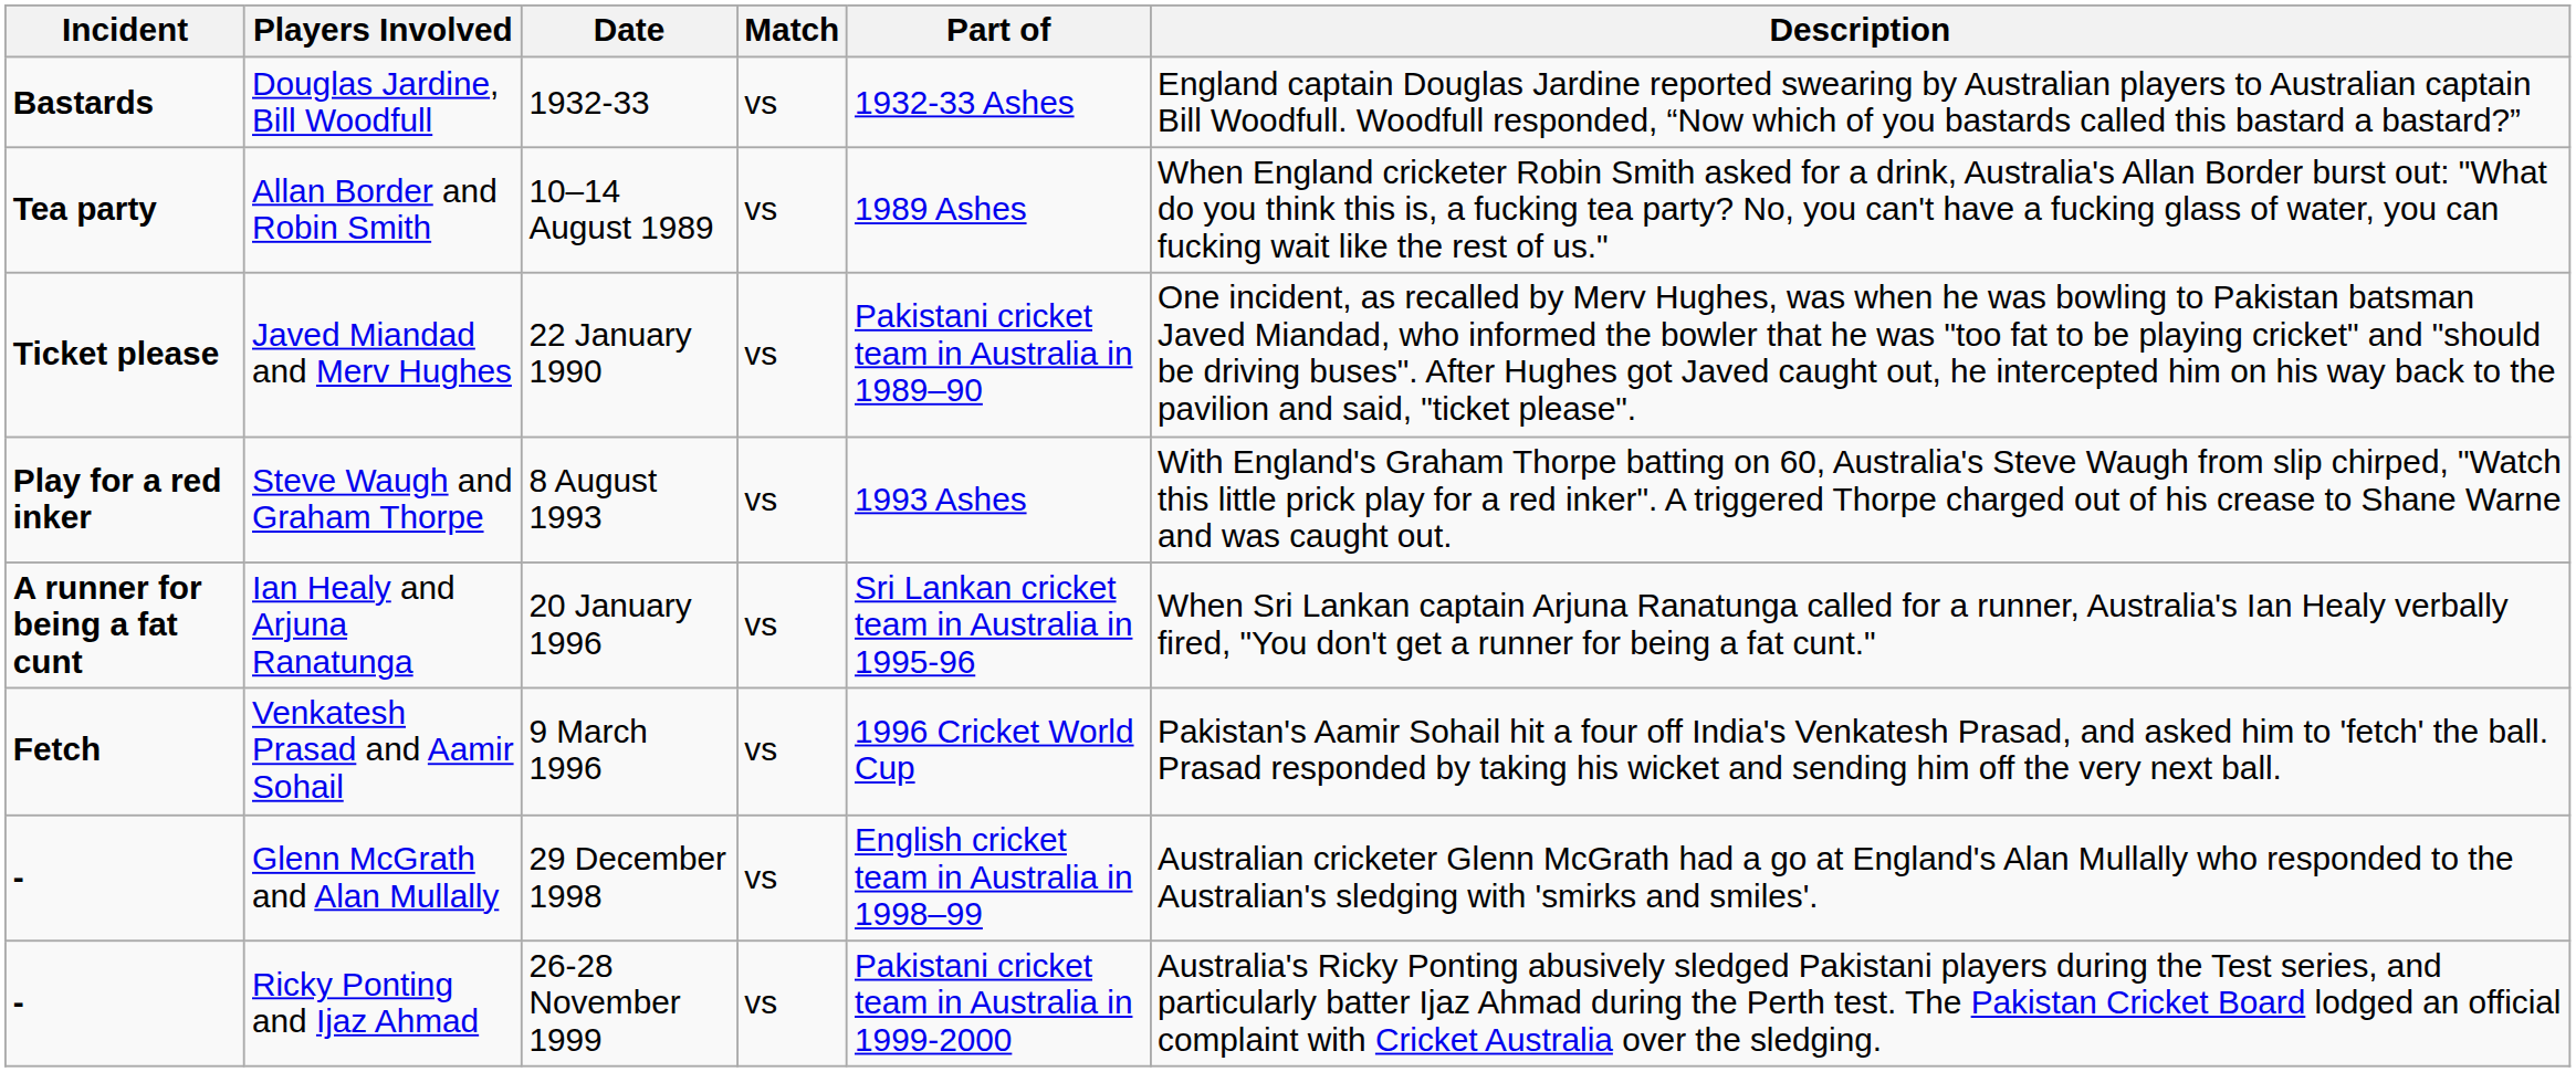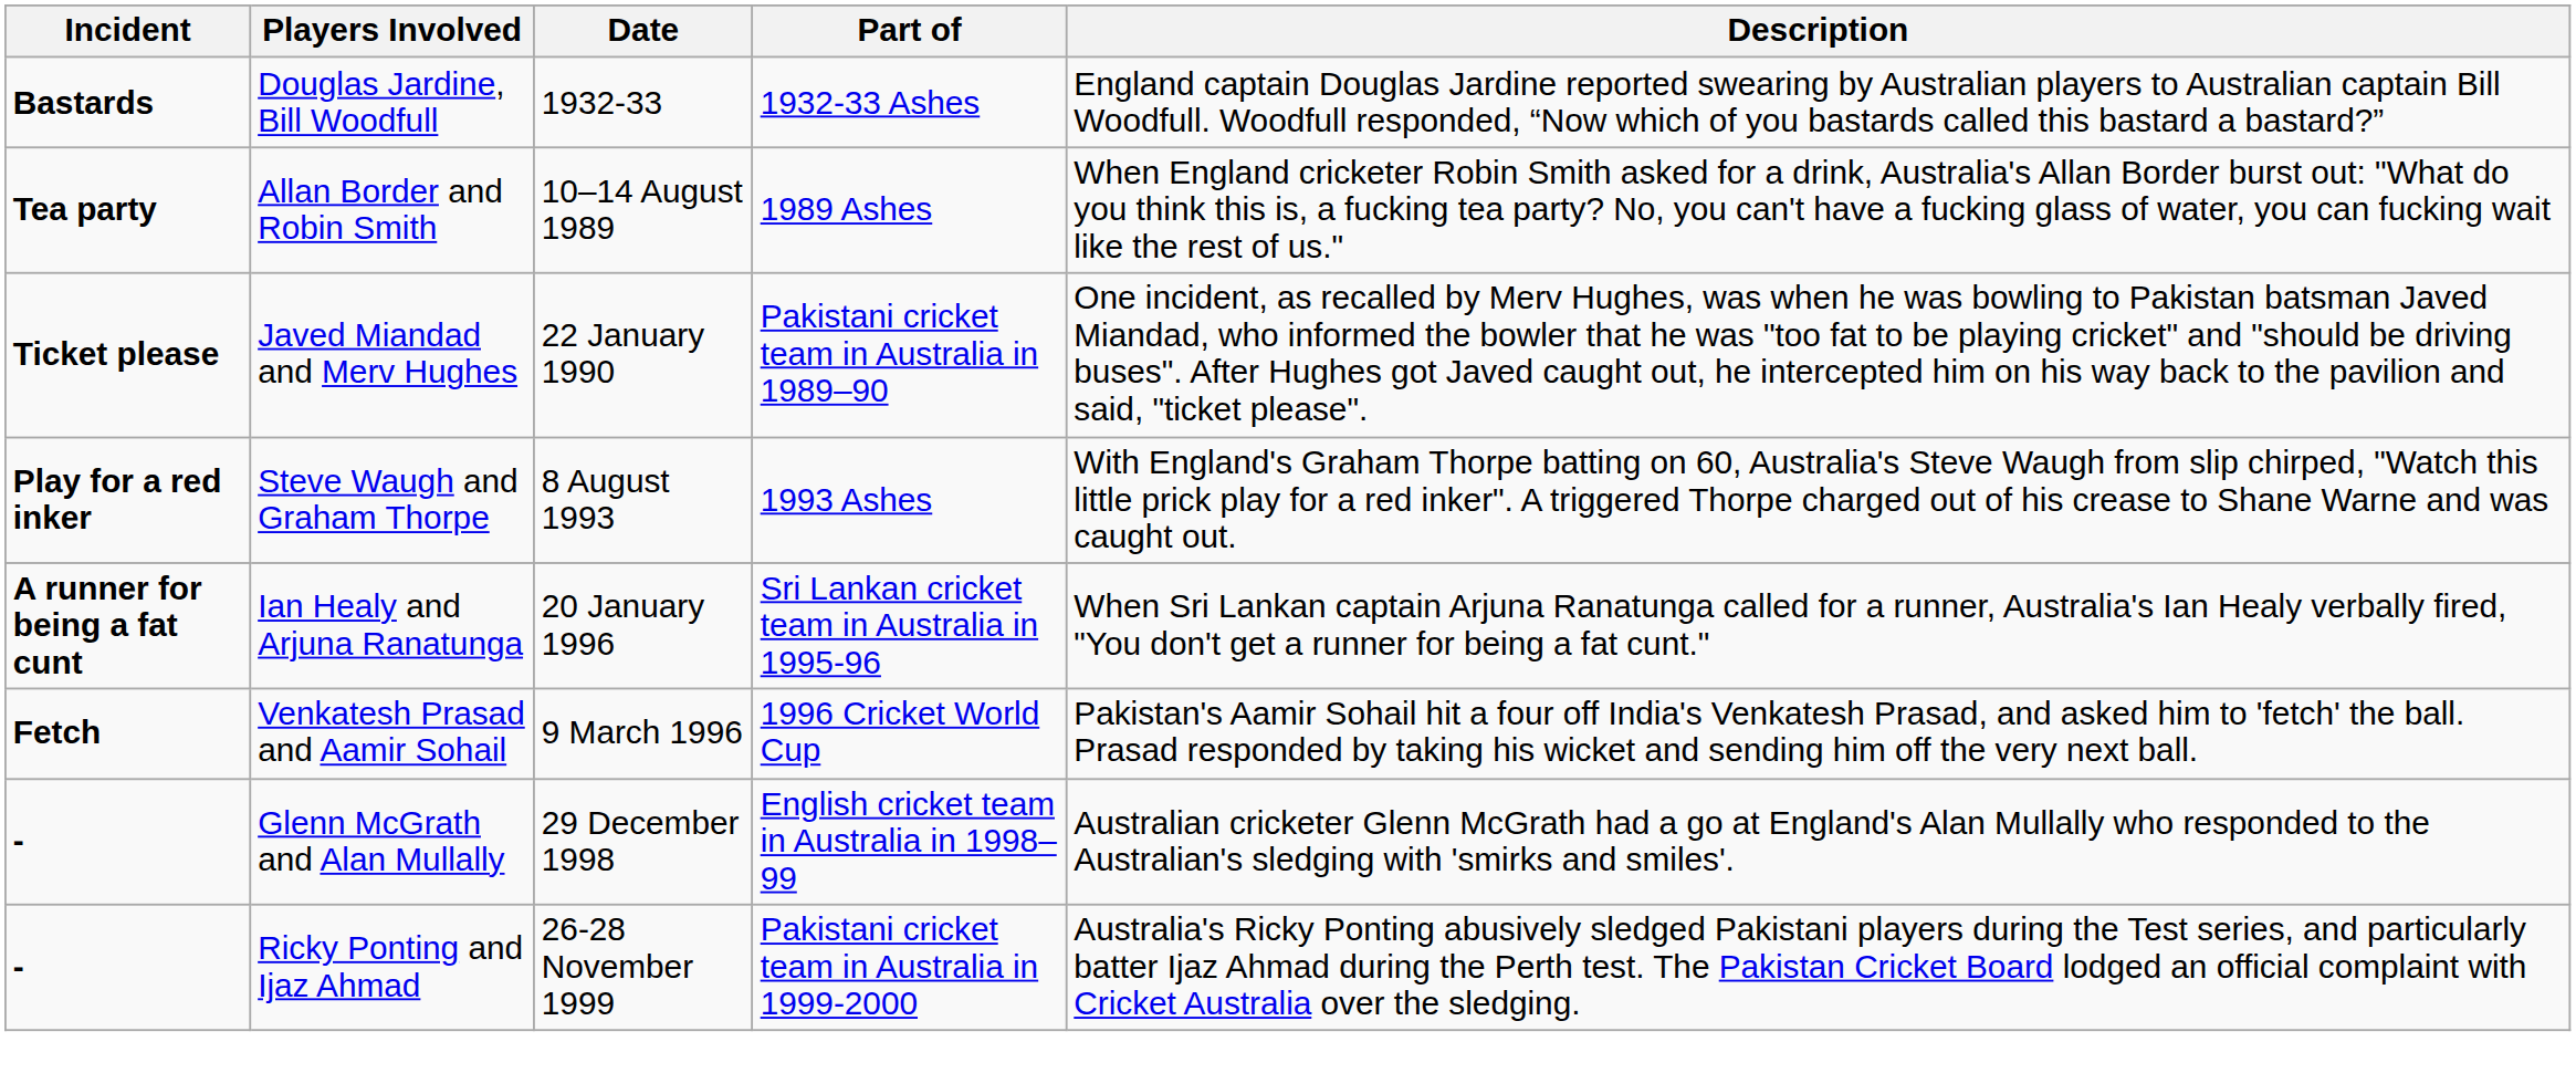 <table class="wikitable mw-collapsible mw-collapsed">
 <tr>
 <th>Incident</th>
 <th>Players Involved</th>
 <th>Date</th>
-<th>Match</th>
 <th>Part of</th>
 <th>Description</th>
 </tr>
 <tr>
 <td><strong>Bastards</strong></td>
 <td><a href='#'>Douglas Jardine</a>, <a href='#'>Bill Woodfull</a></td>
 <td>1932-33</td>
-<td> vs </td>
 <td><a href='#'>1932-33 Ashes</a></td>
 <td>England captain Douglas Jardine reported swearing by Australian players to Australian captain Bill Woodfull. Woodfull responded, “Now which of you bastards called this bastard a bastard?”</td>
 </tr>
 <tr>
 <td><strong>Tea party</strong></td>
 <td><a href='#'>Allan Border</a> and <a href='#'>Robin Smith</a></td>
 <td>10–14 August 1989</td>
-<td> vs </td>
 <td><a href='#'>1989 Ashes</a></td>
 <td>When England cricketer Robin Smith asked for a drink, Australia's Allan Border burst out: "What do you think this is, a fucking tea party? No, you can't have a fucking glass of water, you can fucking wait like the rest of us."</td>
 </tr>
 <tr>
 <td><strong>Ticket please</strong></td>
 <td><a href='#'>Javed Miandad</a> and <a href='#'>Merv Hughes</a></td>
 <td>22 January 1990</td>
-<td> vs </td>
 <td><a href='#'>Pakistani cricket team in Australia in 1989–90</a></td>
 <td>One incident, as recalled by Merv Hughes, was when he was bowling to Pakistan batsman Javed Miandad, who informed the bowler that he was "too fat to be playing cricket" and "should be driving buses". After Hughes got Javed caught out, he intercepted him on his way back to the pavilion and said, "ticket please".</td>
 </tr>
 <tr>
 <td><strong>Play for a red inker</strong></td>
 <td><a href='#'>Steve Waugh</a> and <a href='#'>Graham Thorpe</a></td>
 <td>8 August 1993</td>
-<td> vs </td>
 <td><a href='#'>1993 Ashes</a></td>
 <td>With England's Graham Thorpe batting on 60, Australia's Steve Waugh from slip chirped, "Watch this little prick play for a red inker". A triggered Thorpe charged out of his crease to Shane Warne and was caught out.</td>
 </tr>
 <tr>
 <td><strong>A runner for being a fat cunt</strong></td>
 <td><a href='#'>Ian Healy</a> and <a href='#'>Arjuna Ranatunga</a></td>
 <td>20 January 1996</td>
-<td> vs </td>
 <td><a href='#'>Sri Lankan cricket team in Australia in 1995-96</a></td>
 <td>When Sri Lankan captain Arjuna Ranatunga called for a runner, Australia's Ian Healy verbally fired, "You don't get a runner for being a fat cunt."</td>
 </tr>
 <tr>
 <td><strong>Fetch</strong></td>
 <td><a href='#'>Venkatesh Prasad</a> and <a href='#'>Aamir Sohail</a></td>
 <td>9 March 1996</td>
-<td> vs </td>
 <td><a href='#'>1996 Cricket World Cup</a></td>
 <td>Pakistan's Aamir Sohail hit a four off India's Venkatesh Prasad, and asked him to 'fetch' the ball. Prasad responded by taking his wicket and sending him off the very next ball.</td>
 </tr>
 <tr>
 <td><strong>-</strong></td>
 <td><a href='#'>Glenn McGrath</a> and <a href='#'>Alan Mullally</a></td>
 <td>29 December 1998</td>
-<td> vs </td>
 <td><a href='#'>English cricket team in Australia in 1998–99</a></td>
 <td>Australian cricketer Glenn McGrath had a go at England's Alan Mullally who responded to the Australian's sledging with 'smirks and smiles'.</td>
 </tr>
 <tr>
 <td><strong>-</strong></td>
 <td><a href='#'>Ricky Ponting</a> and <a href='#'>Ijaz Ahmad</a></td>
 <td>26-28 November 1999</td>
-<td> vs </td>
 <td><a href='#'>Pakistani cricket team in Australia in 1999-2000</a></td>
 <td>Australia's Ricky Ponting abusively sledged Pakistani players during the Test series, and particularly batter Ijaz Ahmad during the Perth test. The <a href='#'>Pakistan Cricket Board</a> lodged an official complaint with <a href='#'>Cricket Australia</a> over the sledging.</td>
 </tr>
 </table>
